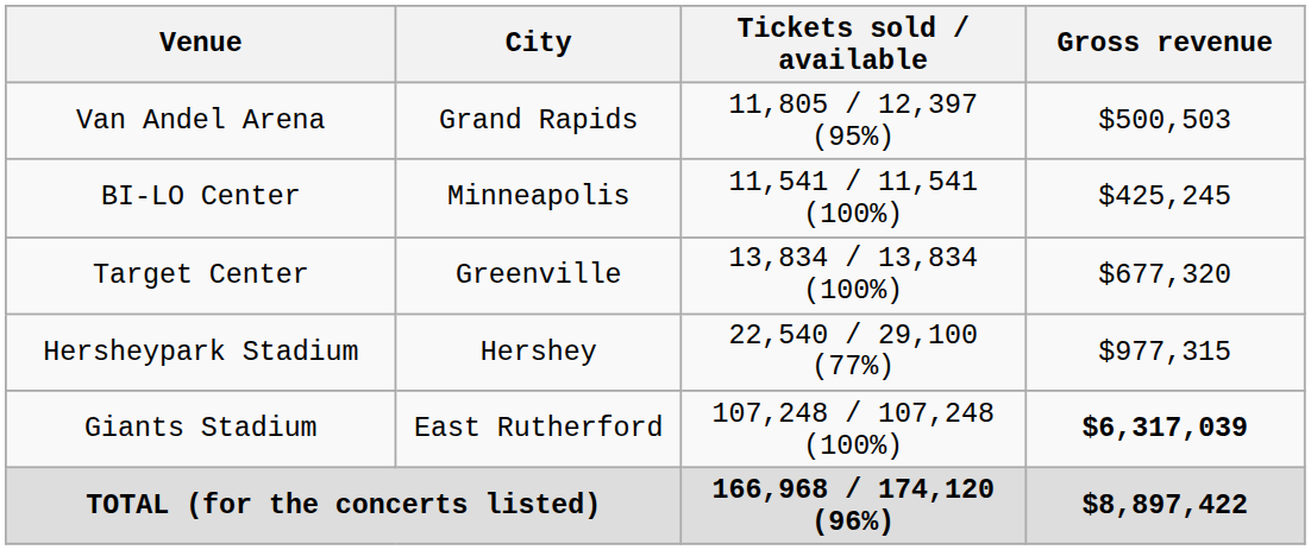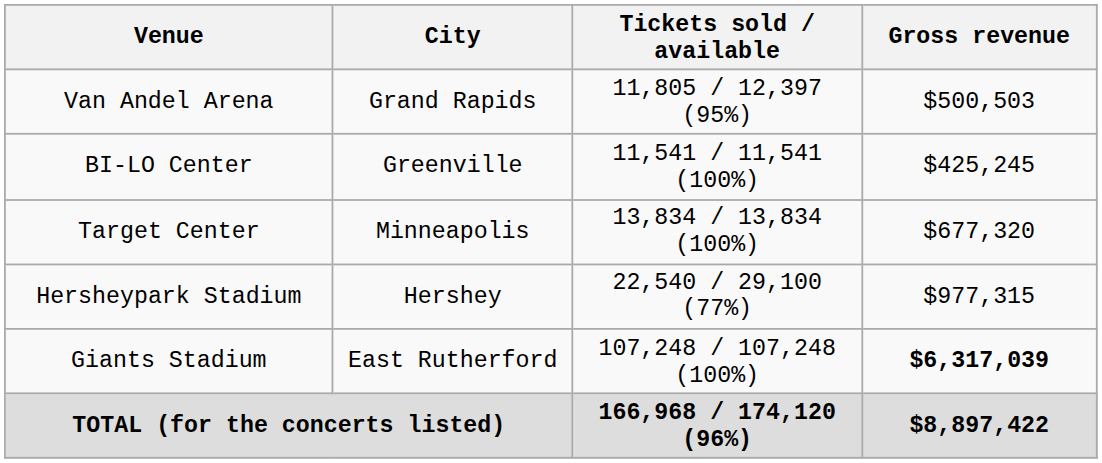 <table class="wikitable" style="text-align:center;">
 <tr>
 <th style="width:225px;">Venue</th>
 <th style="width:150px;">City</th>
 <th style="width:200px;">Tickets sold / available</th>
 <th style="width:150px;">Gross revenue</th>
 </tr>
 <tr>
 <td>Van Andel Arena</td>
 <td>Grand Rapids</td>
 <td>11,805 / 12,397 (95%)</td>
 <td>$500,503</td>
 </tr>
 <tr>
 <td>BI-LO Center</td>
-<td>Minneapolis</td>
+<td>Greenville</td>
 <td>11,541 / 11,541 (100%)</td>
 <td>$425,245</td>
 </tr>
 <tr>
 <td>Target Center</td>
-<td>Greenville</td>
+<td>Minneapolis</td>
 <td>13,834 / 13,834 (100%)</td>
 <td>$677,320</td>
 </tr>
 <tr>
 <td>Hersheypark Stadium</td>
 <td>Hershey</td>
 <td>22,540 / 29,100 (77%)</td>
 <td>$977,315</td>
 </tr>
 <tr>
 <td>Giants Stadium</td>
 <td>East Rutherford</td>
 <td>107,248 / 107,248 (100%)</td>
 <td><strong>$6,317,039</strong></td>
 </tr>
 <tr style="background:#ddd;">
 <td colspan="2"><strong>TOTAL (for the concerts listed)</strong></td>
 <td><strong>166,968 / 174,120 (96%)</strong></td>
 <td><strong>$8,897,422</strong></td>
 </tr>
 </table>
